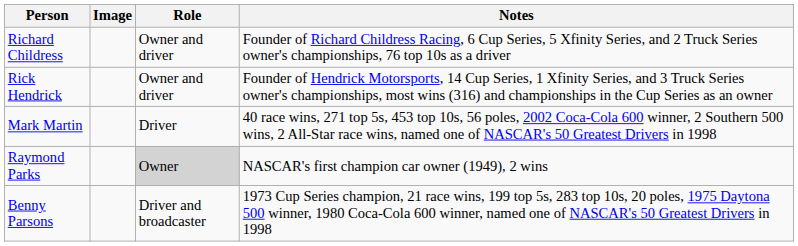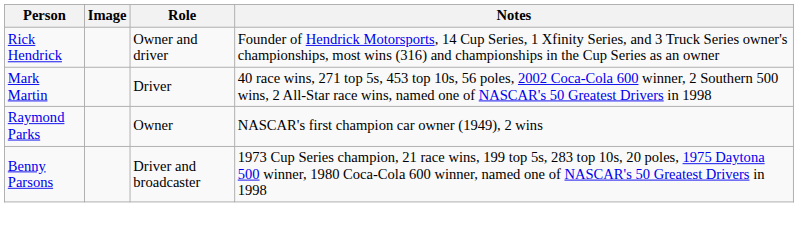 <table class="wikitable sortable">
 <tr>
 <th>Person</th>
 <th>Image</th>
 <th>Role</th>
 <th>Notes</th>
-</tr>
-<tr>
-<td><a href='#'>Richard Childress</a></td>
-<td></td>
-<td>Owner and driver</td>
-<td>Founder of <a href='#'>Richard Childress Racing</a>, 6 Cup Series, 5 Xfinity Series, and 2 Truck Series owner's championships, 76 top 10s as a driver</td>
 </tr>
 <tr>
 <td><a href='#'>Rick Hendrick</a></td>
 <td></td>
 <td>Owner and driver</td>
 <td>Founder of <a href='#'>Hendrick Motorsports</a>, 14 Cup Series, 1 Xfinity Series, and 3 Truck Series owner's championships, most wins (316) and championships in the Cup Series as an owner</td>
 </tr>
 <tr>
 <td><a href='#'>Mark Martin</a></td>
 <td></td>
 <td>Driver</td>
 <td>40 race wins, 271 top 5s, 453 top 10s, 56 poles, <a href='#'>2002 Coca-Cola 600</a> winner, 2 Southern 500 wins, 2 All-Star race wins, named one of <a href='#'>NASCAR's 50 Greatest Drivers</a> in 1998</td>
 </tr>
 <tr>
 <td><a href='#'>Raymond Parks</a></td>
 <td></td>
-<td style="background: lightgrey;">Owner</td>
+<td>Owner</td>
 <td>NASCAR's first champion car owner (1949), 2 wins</td>
 </tr>
 <tr>
 <td><a href='#'>Benny Parsons</a></td>
 <td></td>
 <td>Driver and broadcaster</td>
 <td>1973 Cup Series champion, 21 race wins, 199 top 5s, 283 top 10s, 20 poles, <a href='#'>1975 Daytona 500</a> winner, 1980 Coca-Cola 600 winner, named one of <a href='#'>NASCAR's 50 Greatest Drivers</a> in 1998</td>
 </tr>
 </table>
